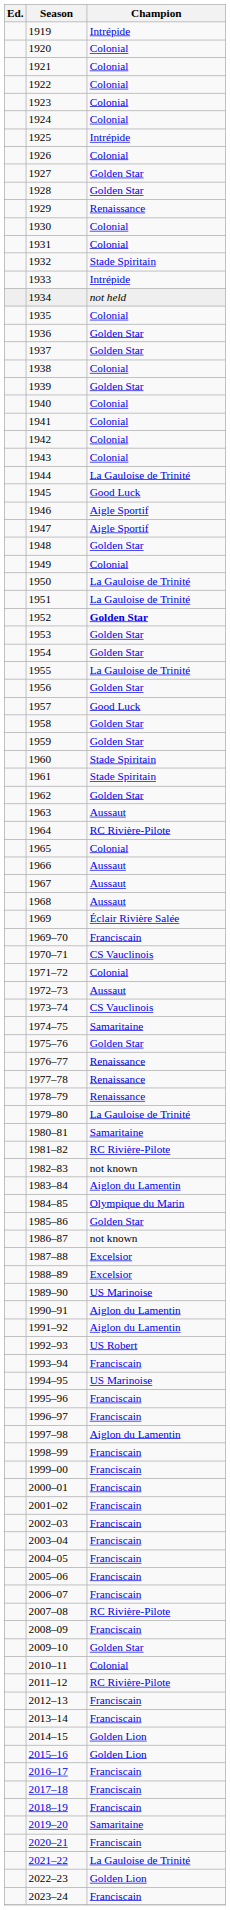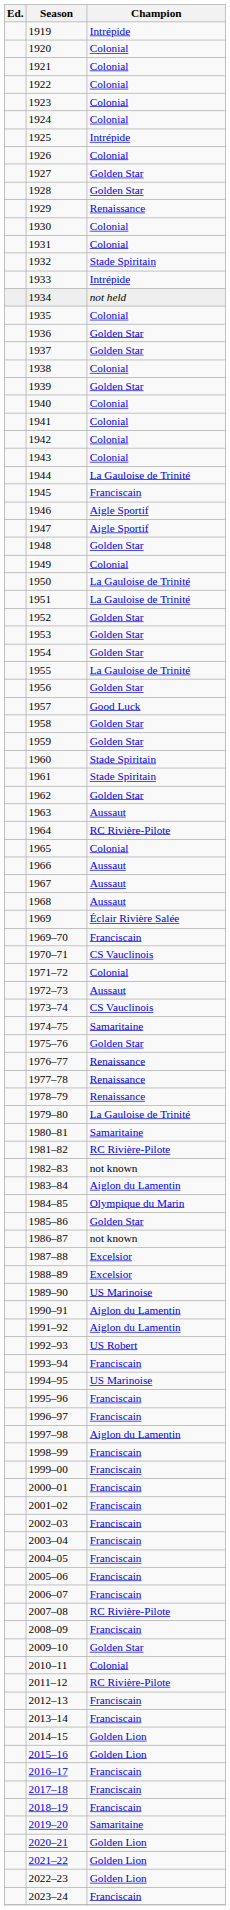 <table class="wikitable sortable">
 <tr>
 <th width=px>Ed.</th>
 <th width=80px>Season</th>
 <th width=190px>Champion</th>
 </tr>
 <tr>
 <td></td>
 <td>1919</td>
 <td><a href='#'>Intrépide</a></td>
 </tr>
 <tr>
 <td></td>
 <td>1920</td>
 <td><a href='#'>Colonial</a></td>
 </tr>
 <tr>
 <td></td>
 <td>1921</td>
 <td><a href='#'>Colonial</a></td>
 </tr>
 <tr>
 <td></td>
 <td>1922</td>
 <td><a href='#'>Colonial</a></td>
 </tr>
 <tr>
 <td></td>
 <td>1923</td>
 <td><a href='#'>Colonial</a></td>
 </tr>
 <tr>
 <td></td>
 <td>1924</td>
 <td><a href='#'>Colonial</a></td>
 </tr>
 <tr>
 <td></td>
 <td>1925</td>
 <td><a href='#'>Intrépide</a></td>
 </tr>
 <tr>
 <td></td>
 <td>1926</td>
 <td><a href='#'>Colonial</a></td>
 </tr>
 <tr>
 <td></td>
 <td>1927</td>
 <td><a href='#'>Golden Star</a></td>
 </tr>
 <tr>
 <td></td>
 <td>1928</td>
 <td><a href='#'>Golden Star</a></td>
 </tr>
 <tr>
 <td></td>
 <td>1929</td>
 <td><a href='#'>Renaissance</a></td>
 </tr>
 <tr>
 <td></td>
 <td>1930</td>
 <td><a href='#'>Colonial</a></td>
 </tr>
 <tr>
 <td></td>
 <td>1931</td>
 <td><a href='#'>Colonial</a></td>
 </tr>
 <tr>
 <td></td>
 <td>1932</td>
 <td><a href='#'>Stade Spiritain</a></td>
 </tr>
 <tr>
 <td></td>
 <td>1933</td>
 <td><a href='#'>Intrépide</a></td>
 </tr>
 <tr bgcolor=#efefef>
 <td></td>
 <td>1934</td>
 <td><em>not held</em></td>
 </tr>
 <tr>
 <td></td>
 <td>1935</td>
 <td><a href='#'>Colonial</a></td>
 </tr>
 <tr>
 <td></td>
 <td>1936</td>
 <td><a href='#'>Golden Star</a></td>
 </tr>
 <tr>
 <td></td>
 <td>1937</td>
 <td><a href='#'>Golden Star</a></td>
 </tr>
 <tr>
 <td></td>
 <td>1938</td>
 <td><a href='#'>Colonial</a></td>
 </tr>
 <tr>
 <td></td>
 <td>1939</td>
 <td><a href='#'>Golden Star</a></td>
 </tr>
 <tr>
 <td></td>
 <td>1940</td>
 <td><a href='#'>Colonial</a></td>
 </tr>
 <tr>
 <td></td>
 <td>1941</td>
 <td><a href='#'>Colonial</a></td>
 </tr>
 <tr>
 <td></td>
 <td>1942</td>
 <td><a href='#'>Colonial</a></td>
 </tr>
 <tr>
 <td></td>
 <td>1943</td>
 <td><a href='#'>Colonial</a></td>
 </tr>
 <tr>
 <td></td>
 <td>1944</td>
 <td><a href='#'>La Gauloise de Trinité</a></td>
 </tr>
 <tr>
 <td></td>
 <td>1945</td>
-<td><a href='#'>Good Luck</a></td>
+<td><a href='#'>Franciscain</a></td>
 </tr>
 <tr>
 <td></td>
 <td>1946</td>
 <td><a href='#'>Aigle Sportif</a></td>
 </tr>
 <tr>
 <td></td>
 <td>1947</td>
 <td><a href='#'>Aigle Sportif</a></td>
 </tr>
 <tr>
 <td></td>
 <td>1948</td>
 <td><a href='#'>Golden Star</a></td>
 </tr>
 <tr>
 <td></td>
 <td>1949</td>
 <td><a href='#'>Colonial</a></td>
 </tr>
 <tr>
 <td></td>
 <td>1950</td>
 <td><a href='#'>La Gauloise de Trinité</a></td>
 </tr>
 <tr>
 <td></td>
 <td>1951</td>
 <td><a href='#'>La Gauloise de Trinité</a></td>
 </tr>
 <tr>
 <td></td>
 <td>1952</td>
-<td><strong><a href='#'>Golden Star</a></strong></td>
+<td><a href='#'>Golden Star</a></td>
 </tr>
 <tr>
 <td></td>
 <td>1953</td>
 <td><a href='#'>Golden Star</a></td>
 </tr>
 <tr>
 <td></td>
 <td>1954</td>
 <td><a href='#'>Golden Star</a></td>
 </tr>
 <tr>
 <td></td>
 <td>1955</td>
 <td><a href='#'>La Gauloise de Trinité</a></td>
 </tr>
 <tr>
 <td></td>
 <td>1956</td>
 <td><a href='#'>Golden Star</a></td>
 </tr>
 <tr>
 <td></td>
 <td>1957</td>
 <td><a href='#'>Good Luck</a></td>
 </tr>
 <tr>
 <td></td>
 <td>1958</td>
 <td><a href='#'>Golden Star</a></td>
 </tr>
 <tr>
 <td></td>
 <td>1959</td>
 <td><a href='#'>Golden Star</a></td>
 </tr>
 <tr>
 <td></td>
 <td>1960</td>
 <td><a href='#'>Stade Spiritain</a></td>
 </tr>
 <tr>
 <td></td>
 <td>1961</td>
 <td><a href='#'>Stade Spiritain</a></td>
 </tr>
 <tr>
 <td></td>
 <td>1962</td>
 <td><a href='#'>Golden Star</a></td>
 </tr>
 <tr>
 <td></td>
 <td>1963</td>
 <td><a href='#'>Aussaut</a></td>
 </tr>
 <tr>
 <td></td>
 <td>1964</td>
 <td><a href='#'>RC Rivière-Pilote</a></td>
 </tr>
 <tr>
 <td></td>
 <td>1965</td>
 <td><a href='#'>Colonial</a></td>
 </tr>
 <tr>
 <td></td>
 <td>1966</td>
 <td><a href='#'>Aussaut</a></td>
 </tr>
 <tr>
 <td></td>
 <td>1967</td>
 <td><a href='#'>Aussaut</a></td>
 </tr>
 <tr>
 <td></td>
 <td>1968</td>
 <td><a href='#'>Aussaut</a></td>
 </tr>
 <tr>
 <td></td>
 <td>1969</td>
 <td><a href='#'>Éclair Rivière Salée</a></td>
 </tr>
 <tr>
 <td></td>
 <td>1969–70</td>
 <td><a href='#'>Franciscain</a></td>
 </tr>
 <tr>
 <td></td>
 <td>1970–71</td>
 <td><a href='#'>CS Vauclinois</a></td>
 </tr>
 <tr>
 <td></td>
 <td>1971–72</td>
 <td><a href='#'>Colonial</a></td>
 </tr>
 <tr>
 <td></td>
 <td>1972–73</td>
 <td><a href='#'>Aussaut</a></td>
 </tr>
 <tr>
 <td></td>
 <td>1973–74</td>
 <td><a href='#'>CS Vauclinois</a></td>
 </tr>
 <tr>
 <td></td>
 <td>1974–75</td>
 <td><a href='#'>Samaritaine</a></td>
 </tr>
 <tr>
 <td></td>
 <td>1975–76</td>
 <td><a href='#'>Golden Star</a></td>
 </tr>
 <tr>
 <td></td>
 <td>1976–77</td>
 <td><a href='#'>Renaissance</a></td>
 </tr>
 <tr>
 <td></td>
 <td>1977–78</td>
 <td><a href='#'>Renaissance</a></td>
 </tr>
 <tr>
 <td></td>
 <td>1978–79</td>
 <td><a href='#'>Renaissance</a></td>
 </tr>
 <tr>
 <td></td>
 <td>1979–80</td>
 <td><a href='#'>La Gauloise de Trinité</a></td>
 </tr>
 <tr>
 <td></td>
 <td>1980–81</td>
 <td><a href='#'>Samaritaine</a></td>
 </tr>
 <tr>
 <td></td>
 <td>1981–82</td>
 <td><a href='#'>RC Rivière-Pilote</a></td>
 </tr>
 <tr>
 <td></td>
 <td>1982–83</td>
 <td>not known</td>
 </tr>
 <tr>
 <td></td>
 <td>1983–84</td>
 <td><a href='#'>Aiglon du Lamentin</a></td>
 </tr>
 <tr>
 <td></td>
 <td>1984–85</td>
 <td><a href='#'>Olympique du Marin</a></td>
 </tr>
 <tr>
 <td></td>
 <td>1985–86</td>
 <td><a href='#'>Golden Star</a></td>
 </tr>
 <tr>
 <td></td>
 <td>1986–87</td>
 <td>not known</td>
 </tr>
 <tr>
 <td></td>
 <td>1987–88</td>
 <td><a href='#'>Excelsior</a></td>
 </tr>
 <tr>
 <td></td>
 <td>1988–89</td>
 <td><a href='#'>Excelsior</a></td>
 </tr>
 <tr>
 <td></td>
 <td>1989–90</td>
 <td><a href='#'>US Marinoise</a></td>
 </tr>
 <tr>
 <td></td>
 <td>1990–91</td>
 <td><a href='#'>Aiglon du Lamentin</a></td>
 </tr>
 <tr>
 <td></td>
 <td>1991–92</td>
 <td><a href='#'>Aiglon du Lamentin</a></td>
 </tr>
 <tr>
 <td></td>
 <td>1992–93</td>
 <td><a href='#'>US Robert</a></td>
 </tr>
 <tr>
 <td></td>
 <td>1993–94</td>
 <td><a href='#'>Franciscain</a></td>
 </tr>
 <tr>
 <td></td>
 <td>1994–95</td>
 <td><a href='#'>US Marinoise</a></td>
 </tr>
 <tr>
 <td></td>
 <td>1995–96</td>
 <td><a href='#'>Franciscain</a></td>
 </tr>
 <tr>
 <td></td>
 <td>1996–97</td>
 <td><a href='#'>Franciscain</a></td>
 </tr>
 <tr>
 <td></td>
 <td>1997–98</td>
 <td><a href='#'>Aiglon du Lamentin</a></td>
 </tr>
 <tr>
 <td></td>
 <td>1998–99</td>
 <td><a href='#'>Franciscain</a></td>
 </tr>
 <tr>
 <td></td>
 <td>1999–00</td>
 <td><a href='#'>Franciscain</a></td>
 </tr>
 <tr>
 <td></td>
 <td>2000–01</td>
 <td><a href='#'>Franciscain</a></td>
 </tr>
 <tr>
 <td></td>
 <td>2001–02</td>
 <td><a href='#'>Franciscain</a></td>
 </tr>
 <tr>
 <td></td>
 <td>2002–03</td>
 <td><a href='#'>Franciscain</a></td>
 </tr>
 <tr>
 <td></td>
 <td>2003–04</td>
 <td><a href='#'>Franciscain</a></td>
 </tr>
 <tr>
 <td></td>
 <td>2004–05</td>
 <td><a href='#'>Franciscain</a></td>
 </tr>
 <tr>
 <td></td>
 <td>2005–06</td>
 <td><a href='#'>Franciscain</a></td>
 </tr>
 <tr>
 <td></td>
 <td>2006–07</td>
 <td><a href='#'>Franciscain</a></td>
 </tr>
 <tr>
 <td></td>
 <td>2007–08</td>
 <td><a href='#'>RC Rivière-Pilote</a></td>
 </tr>
 <tr>
 <td></td>
 <td>2008–09</td>
 <td><a href='#'>Franciscain</a></td>
 </tr>
 <tr>
 <td></td>
 <td>2009–10</td>
 <td><a href='#'>Golden Star</a></td>
 </tr>
 <tr>
 <td></td>
 <td>2010–11</td>
 <td><a href='#'>Colonial</a></td>
 </tr>
 <tr>
 <td></td>
 <td>2011–12</td>
 <td><a href='#'>RC Rivière-Pilote</a></td>
 </tr>
 <tr>
 <td></td>
 <td>2012–13</td>
 <td><a href='#'>Franciscain</a></td>
 </tr>
 <tr>
 <td></td>
 <td>2013–14</td>
 <td><a href='#'>Franciscain</a></td>
 </tr>
 <tr>
 <td></td>
 <td>2014–15</td>
 <td><a href='#'>Golden Lion</a></td>
 </tr>
 <tr>
 <td></td>
 <td><a href='#'>2015–16</a></td>
 <td><a href='#'>Golden Lion</a></td>
 </tr>
 <tr>
 <td></td>
 <td><a href='#'>2016–17</a></td>
 <td><a href='#'>Franciscain</a></td>
 </tr>
 <tr>
 <td></td>
 <td><a href='#'>2017–18</a></td>
 <td><a href='#'>Franciscain</a></td>
 </tr>
 <tr>
 <td></td>
 <td><a href='#'>2018–19</a></td>
 <td><a href='#'>Franciscain</a></td>
 </tr>
 <tr>
 <td></td>
 <td><a href='#'>2019–20</a></td>
 <td><a href='#'>Samaritaine</a></td>
 </tr>
 <tr>
 <td></td>
 <td><a href='#'>2020–21</a></td>
-<td><a href='#'>Franciscain</a></td>
+<td><a href='#'>Golden Lion</a></td>
 </tr>
 <tr>
 <td></td>
 <td><a href='#'>2021–22</a></td>
-<td><a href='#'>La Gauloise de Trinité</a></td>
+<td><a href='#'>Golden Lion</a></td>
 </tr>
 <tr>
 <td></td>
 <td>2022–23</td>
 <td><a href='#'>Golden Lion</a></td>
 </tr>
 <tr>
 <td></td>
 <td>2023–24</td>
 <td><a href='#'>Franciscain</a></td>
 </tr>
 <tr>
 </tr>
 </table>
